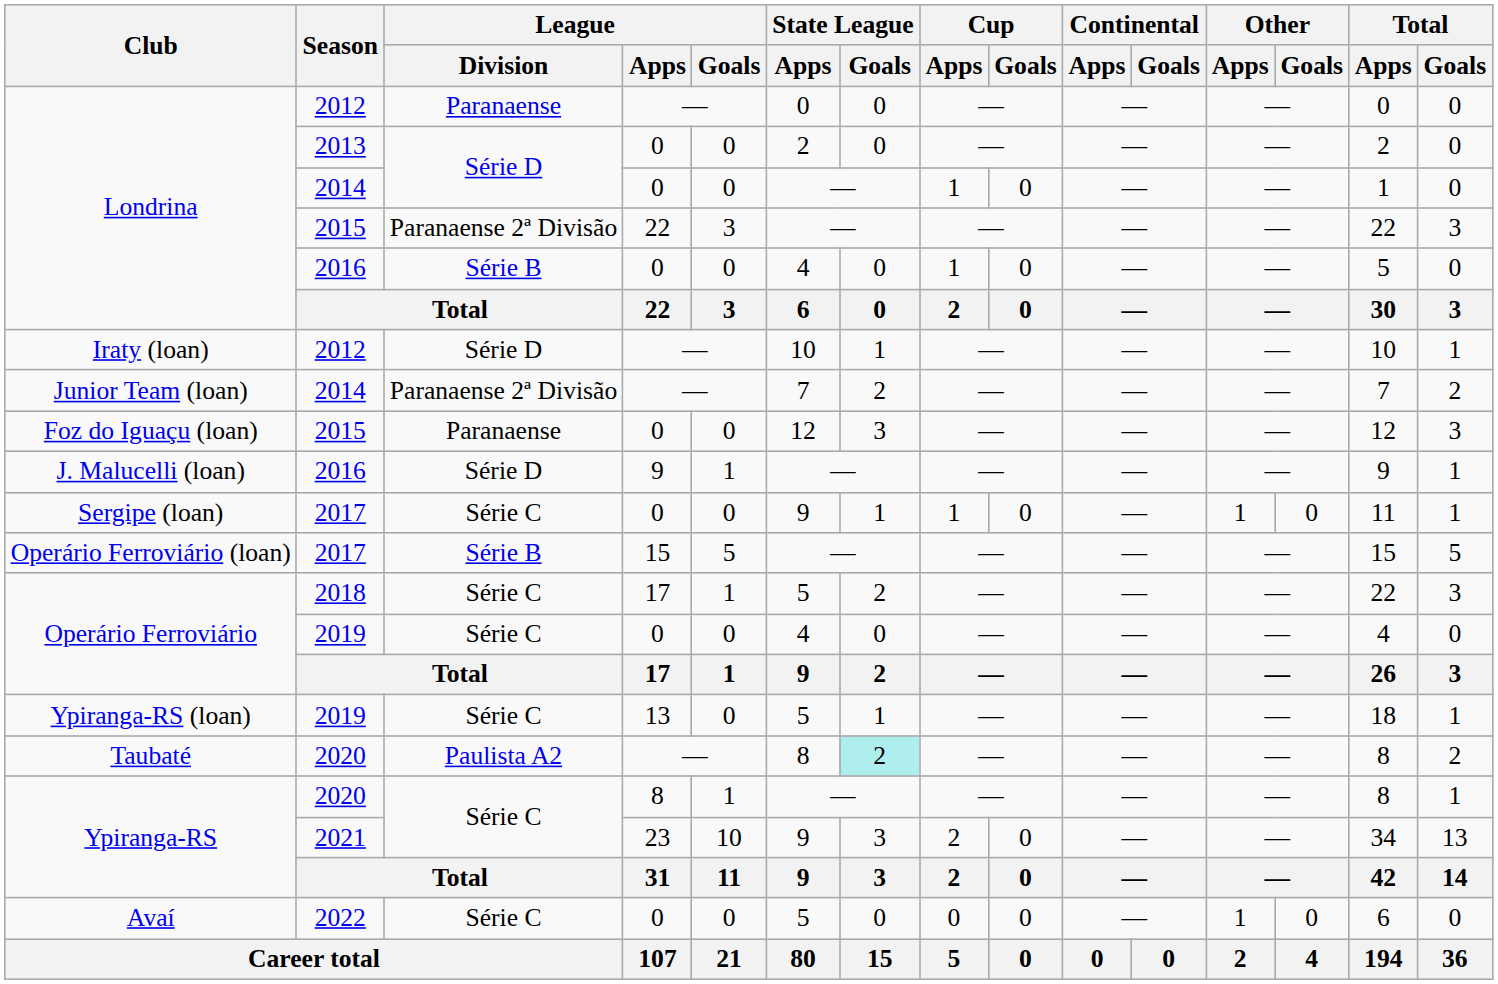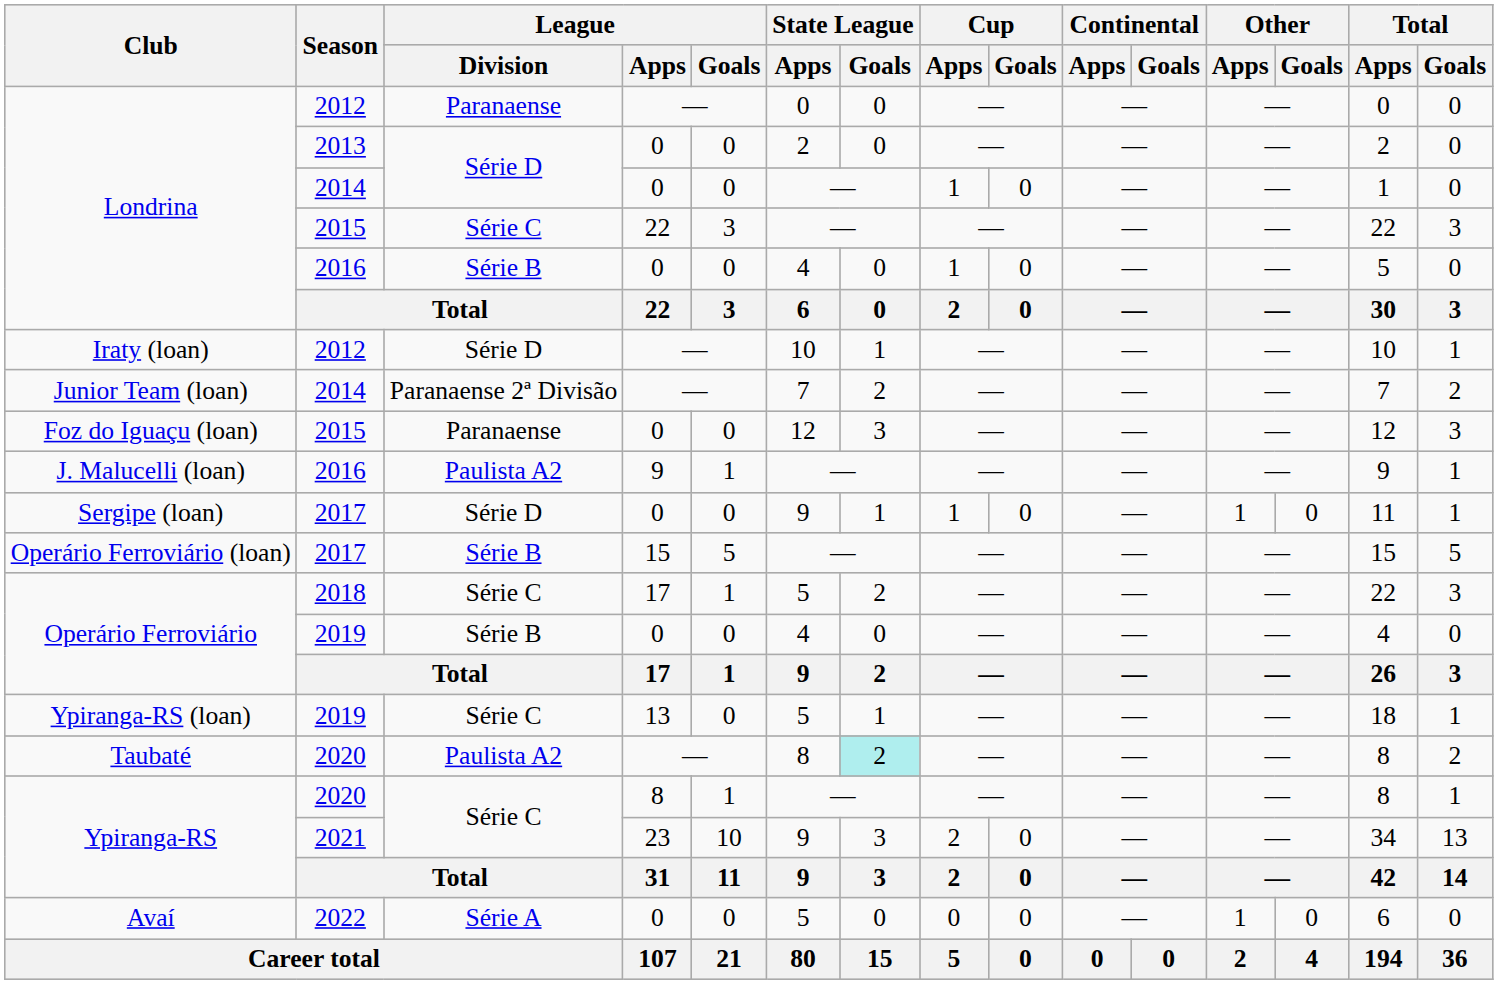 <table class="wikitable" style="text-align: center;">
 <tr>
 <th rowspan="2">Club</th>
 <th rowspan="2">Season</th>
 <th colspan="3">League</th>
 <th colspan="2">State League</th>
 <th colspan="2">Cup</th>
 <th colspan="2">Continental</th>
 <th colspan="2">Other</th>
 <th colspan="2">Total</th>
 </tr>
 <tr>
 <th>Division</th>
 <th>Apps</th>
 <th>Goals</th>
 <th>Apps</th>
 <th>Goals</th>
 <th>Apps</th>
 <th>Goals</th>
 <th>Apps</th>
 <th>Goals</th>
 <th>Apps</th>
 <th>Goals</th>
 <th>Apps</th>
 <th>Goals</th>
 </tr>
 <tr>
 <td rowspan="6"><a href='#'>Londrina</a></td>
 <td><a href='#'>2012</a></td>
 <td><a href='#'>Paranaense</a></td>
 <td colspan="2">—</td>
 <td>0</td>
 <td>0</td>
 <td colspan="2">—</td>
 <td colspan="2">—</td>
 <td colspan="2">—</td>
 <td>0</td>
 <td>0</td>
 </tr>
 <tr>
 <td><a href='#'>2013</a></td>
 <td rowspan="2"><a href='#'>Série D</a></td>
 <td>0</td>
 <td>0</td>
 <td>2</td>
 <td>0</td>
 <td colspan="2">—</td>
 <td colspan="2">—</td>
 <td colspan="2">—</td>
 <td>2</td>
 <td>0</td>
 </tr>
 <tr>
 <td><a href='#'>2014</a></td>
 <td>0</td>
 <td>0</td>
 <td colspan="2">—</td>
 <td>1</td>
 <td>0</td>
 <td colspan="2">—</td>
 <td colspan="2">—</td>
 <td>1</td>
 <td>0</td>
 </tr>
 <tr>
 <td><a href='#'>2015</a></td>
-<td>Paranaense 2ª Divisão</td>
+<td><a href='#'>Série C</a></td>
 <td>22</td>
 <td>3</td>
 <td colspan="2">—</td>
 <td colspan="2">—</td>
 <td colspan="2">—</td>
 <td colspan="2">—</td>
 <td>22</td>
 <td>3</td>
 </tr>
 <tr>
 <td><a href='#'>2016</a></td>
 <td><a href='#'>Série B</a></td>
 <td>0</td>
 <td>0</td>
 <td>4</td>
 <td>0</td>
 <td>1</td>
 <td>0</td>
 <td colspan="2">—</td>
 <td colspan="2">—</td>
 <td>5</td>
 <td>0</td>
 </tr>
 <tr>
 <th colspan="2">Total</th>
 <th>22</th>
 <th>3</th>
 <th>6</th>
 <th>0</th>
 <th>2</th>
 <th>0</th>
 <th colspan="2">—</th>
 <th colspan="2">—</th>
 <th>30</th>
 <th>3</th>
 </tr>
 <tr>
 <td><a href='#'>Iraty</a> (loan)</td>
 <td><a href='#'>2012</a></td>
 <td>Série D</td>
 <td colspan="2">—</td>
 <td>10</td>
 <td>1</td>
 <td colspan="2">—</td>
 <td colspan="2">—</td>
 <td colspan="2">—</td>
 <td>10</td>
 <td>1</td>
 </tr>
 <tr>
 <td><a href='#'>Junior Team</a> (loan)</td>
 <td><a href='#'>2014</a></td>
 <td>Paranaense 2ª Divisão</td>
 <td colspan="2">—</td>
 <td>7</td>
 <td>2</td>
 <td colspan="2">—</td>
 <td colspan="2">—</td>
 <td colspan="2">—</td>
 <td>7</td>
 <td>2</td>
 </tr>
 <tr>
 <td><a href='#'>Foz do Iguaçu</a> (loan)</td>
 <td><a href='#'>2015</a></td>
 <td>Paranaense</td>
 <td>0</td>
 <td>0</td>
 <td>12</td>
 <td>3</td>
 <td colspan="2">—</td>
 <td colspan="2">—</td>
 <td colspan="2">—</td>
 <td>12</td>
 <td>3</td>
 </tr>
 <tr>
 <td><a href='#'>J. Malucelli</a> (loan)</td>
 <td><a href='#'>2016</a></td>
-<td>Série D</td>
+<td><a href='#'>Paulista A2</a></td>
 <td>9</td>
 <td>1</td>
 <td colspan="2">—</td>
 <td colspan="2">—</td>
 <td colspan="2">—</td>
 <td colspan="2">—</td>
 <td>9</td>
 <td>1</td>
 </tr>
 <tr>
 <td><a href='#'>Sergipe</a> (loan)</td>
 <td><a href='#'>2017</a></td>
-<td>Série C</td>
+<td>Série D</td>
 <td>0</td>
 <td>0</td>
 <td>9</td>
 <td>1</td>
 <td>1</td>
 <td>0</td>
 <td colspan="2">—</td>
 <td>1</td>
 <td>0</td>
 <td>11</td>
 <td>1</td>
 </tr>
 <tr>
 <td><a href='#'>Operário Ferroviário</a> (loan)</td>
 <td><a href='#'>2017</a></td>
 <td><a href='#'>Série B</a></td>
 <td>15</td>
 <td>5</td>
 <td colspan="2">—</td>
 <td colspan="2">—</td>
 <td colspan="2">—</td>
 <td colspan="2">—</td>
 <td>15</td>
 <td>5</td>
 </tr>
 <tr>
 <td rowspan="3"><a href='#'>Operário Ferroviário</a></td>
 <td><a href='#'>2018</a></td>
 <td>Série C</td>
 <td>17</td>
 <td>1</td>
 <td>5</td>
 <td>2</td>
 <td colspan="2">—</td>
 <td colspan="2">—</td>
 <td colspan="2">—</td>
 <td>22</td>
 <td>3</td>
 </tr>
 <tr>
 <td><a href='#'>2019</a></td>
-<td>Série C</td>
+<td>Série B</td>
 <td>0</td>
 <td>0</td>
 <td>4</td>
 <td>0</td>
 <td colspan="2">—</td>
 <td colspan="2">—</td>
 <td colspan="2">—</td>
 <td>4</td>
 <td>0</td>
 </tr>
 <tr>
 <th colspan="2">Total</th>
 <th>17</th>
 <th>1</th>
 <th>9</th>
 <th>2</th>
 <th colspan="2">—</th>
 <th colspan="2">—</th>
 <th colspan="2">—</th>
 <th>26</th>
 <th>3</th>
 </tr>
 <tr>
 <td><a href='#'>Ypiranga-RS</a> (loan)</td>
 <td><a href='#'>2019</a></td>
 <td>Série C</td>
 <td>13</td>
 <td>0</td>
 <td>5</td>
 <td>1</td>
 <td colspan="2">—</td>
 <td colspan="2">—</td>
 <td colspan="2">—</td>
 <td>18</td>
 <td>1</td>
 </tr>
 <tr>
 <td><a href='#'>Taubaté</a></td>
 <td><a href='#'>2020</a></td>
 <td><a href='#'>Paulista A2</a></td>
 <td colspan="2">—</td>
 <td>8</td>
 <td style="background: paleturquoise;">2</td>
 <td colspan="2">—</td>
 <td colspan="2">—</td>
 <td colspan="2">—</td>
 <td>8</td>
 <td>2</td>
 </tr>
 <tr>
 <td rowspan="3"><a href='#'>Ypiranga-RS</a></td>
 <td><a href='#'>2020</a></td>
 <td rowspan="2">Série C</td>
 <td>8</td>
 <td>1</td>
 <td colspan="2">—</td>
 <td colspan="2">—</td>
 <td colspan="2">—</td>
 <td colspan="2">—</td>
 <td>8</td>
 <td>1</td>
 </tr>
 <tr>
 <td><a href='#'>2021</a></td>
 <td>23</td>
 <td>10</td>
 <td>9</td>
 <td>3</td>
 <td>2</td>
 <td>0</td>
 <td colspan="2">—</td>
 <td colspan="2">—</td>
 <td>34</td>
 <td>13</td>
 </tr>
 <tr>
 <th colspan="2">Total</th>
 <th>31</th>
 <th>11</th>
 <th>9</th>
 <th>3</th>
 <th>2</th>
 <th>0</th>
 <th colspan="2">—</th>
 <th colspan="2">—</th>
 <th>42</th>
 <th>14</th>
 </tr>
 <tr>
 <td><a href='#'>Avaí</a></td>
 <td><a href='#'>2022</a></td>
-<td>Série C</td>
+<td><a href='#'>Série A</a></td>
 <td>0</td>
 <td>0</td>
 <td>5</td>
 <td>0</td>
 <td>0</td>
 <td>0</td>
 <td colspan="2">—</td>
 <td>1</td>
 <td>0</td>
 <td>6</td>
 <td>0</td>
 </tr>
 <tr>
 <th colspan="3">Career total</th>
 <th>107</th>
 <th>21</th>
 <th>80</th>
 <th>15</th>
 <th>5</th>
 <th>0</th>
 <th>0</th>
 <th>0</th>
 <th>2</th>
 <th>4</th>
 <th>194</th>
 <th>36</th>
 </tr>
 </table>
